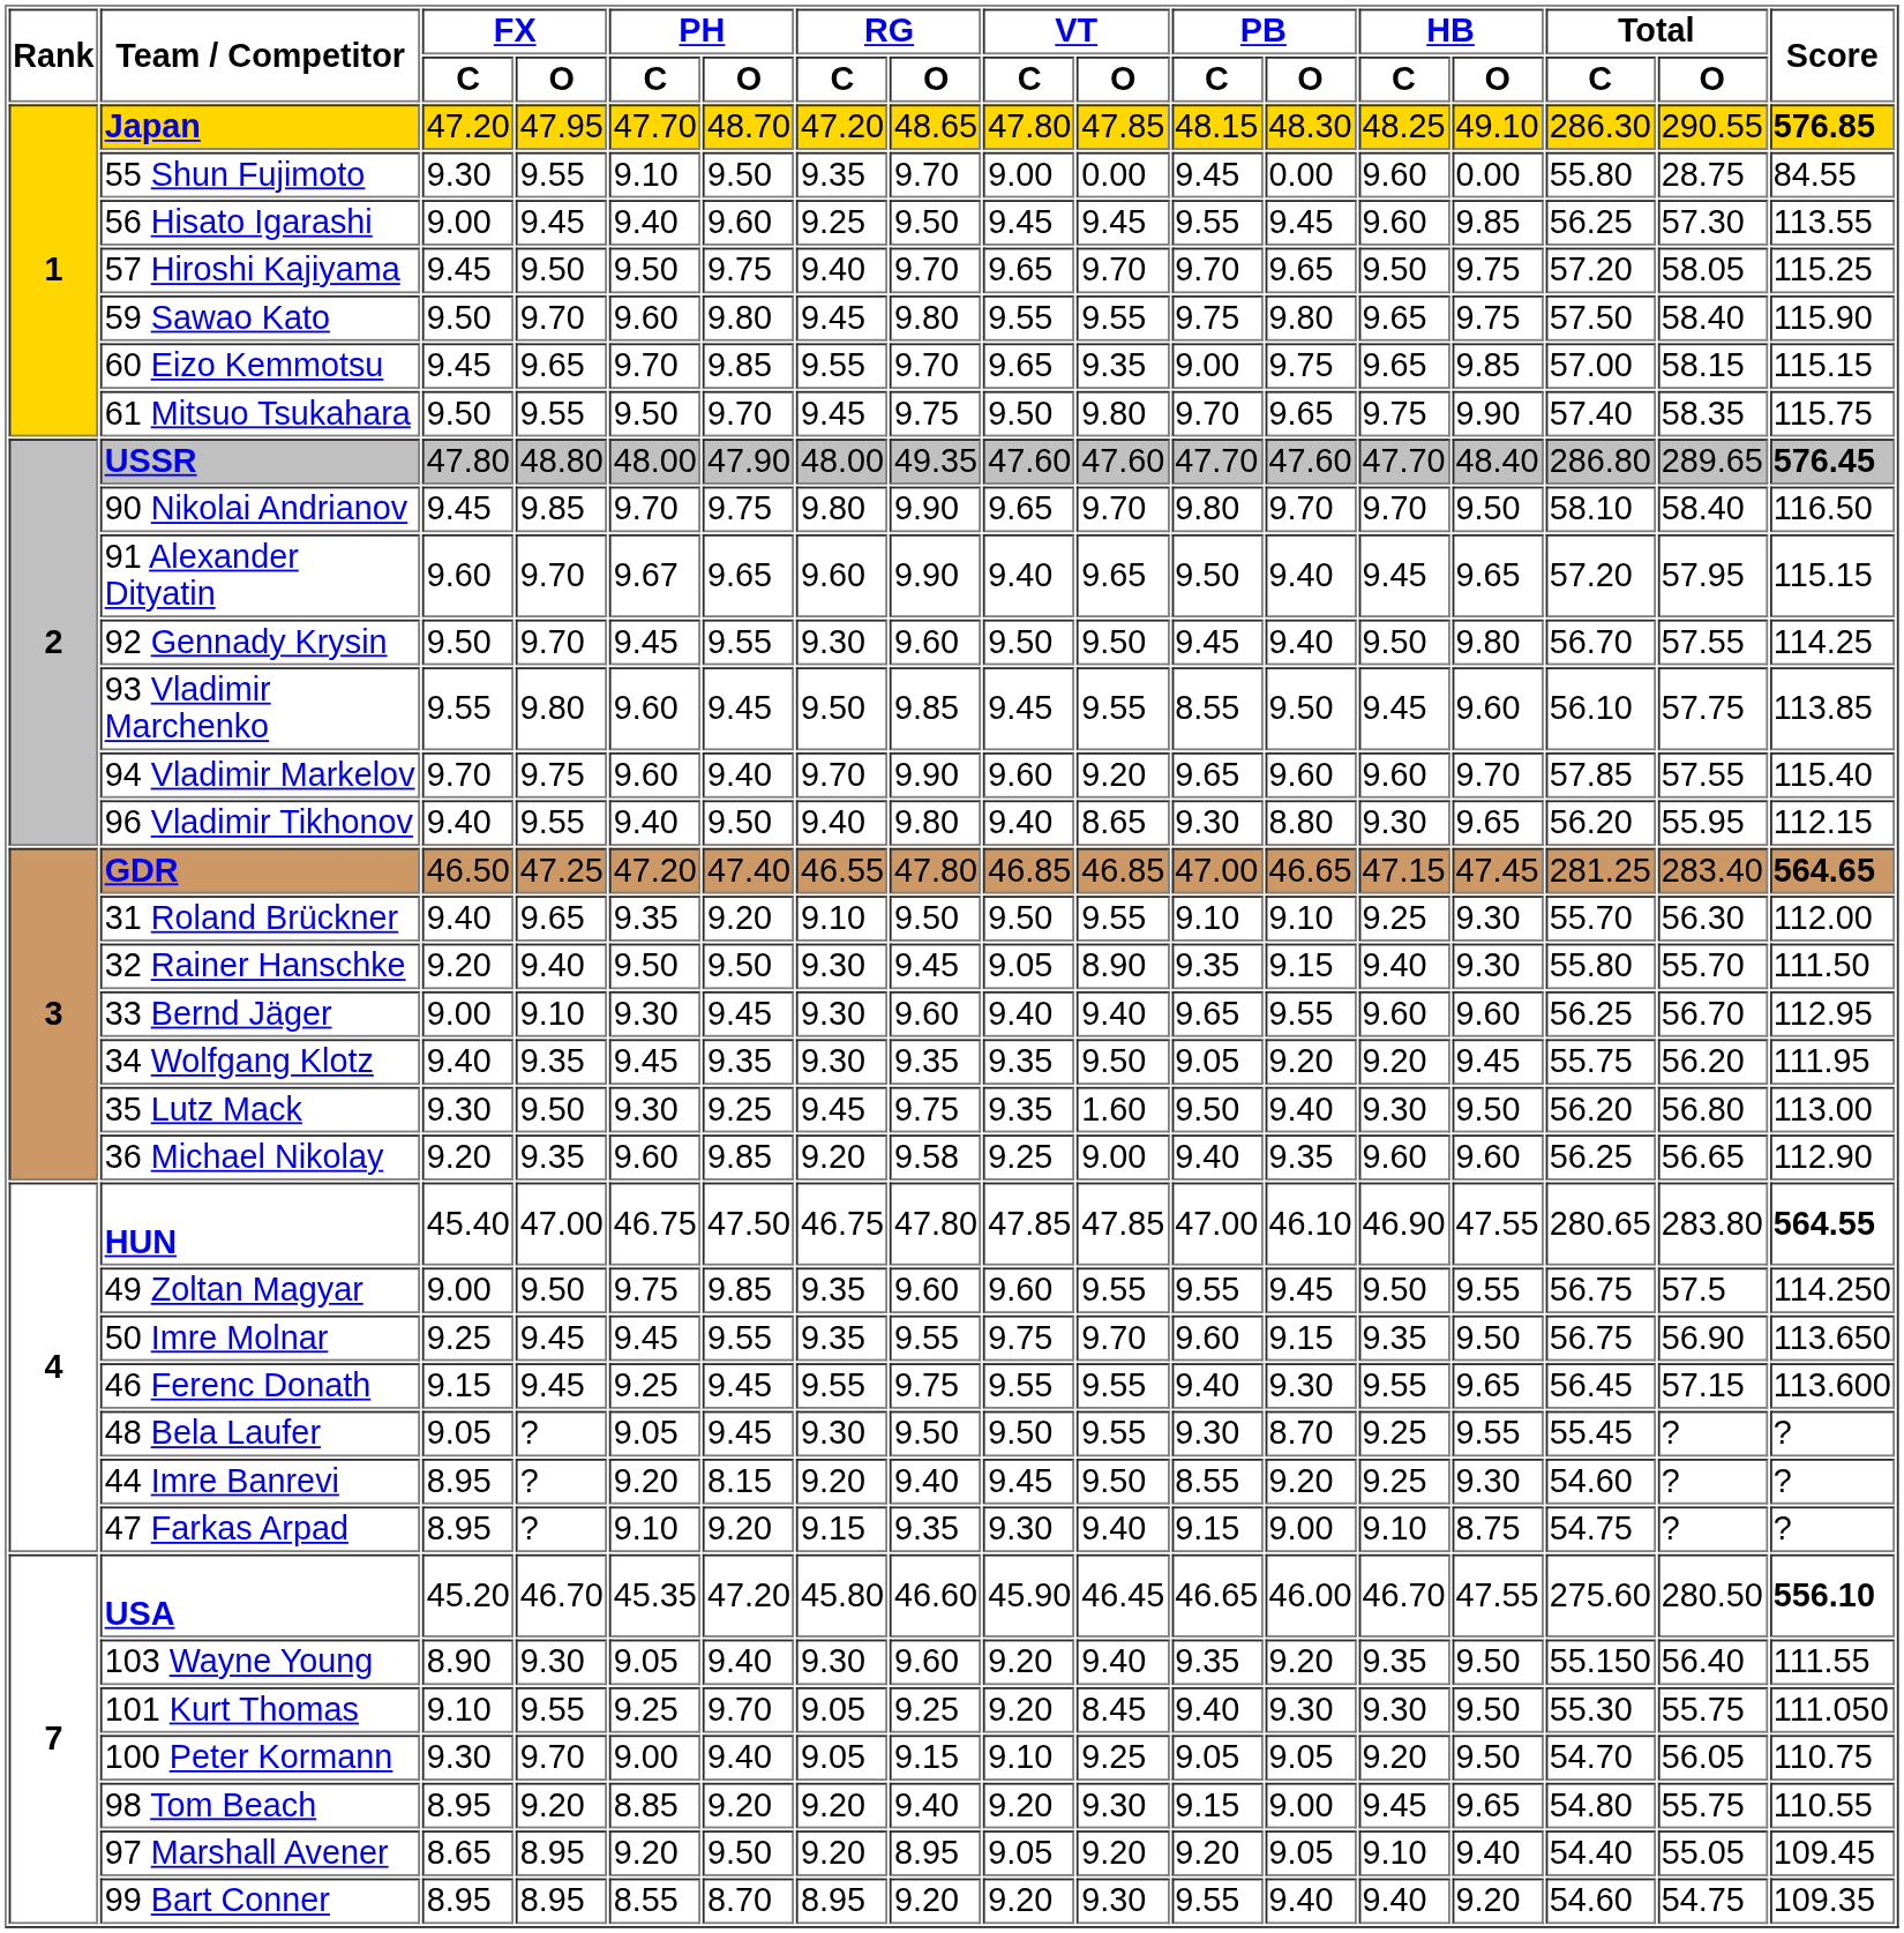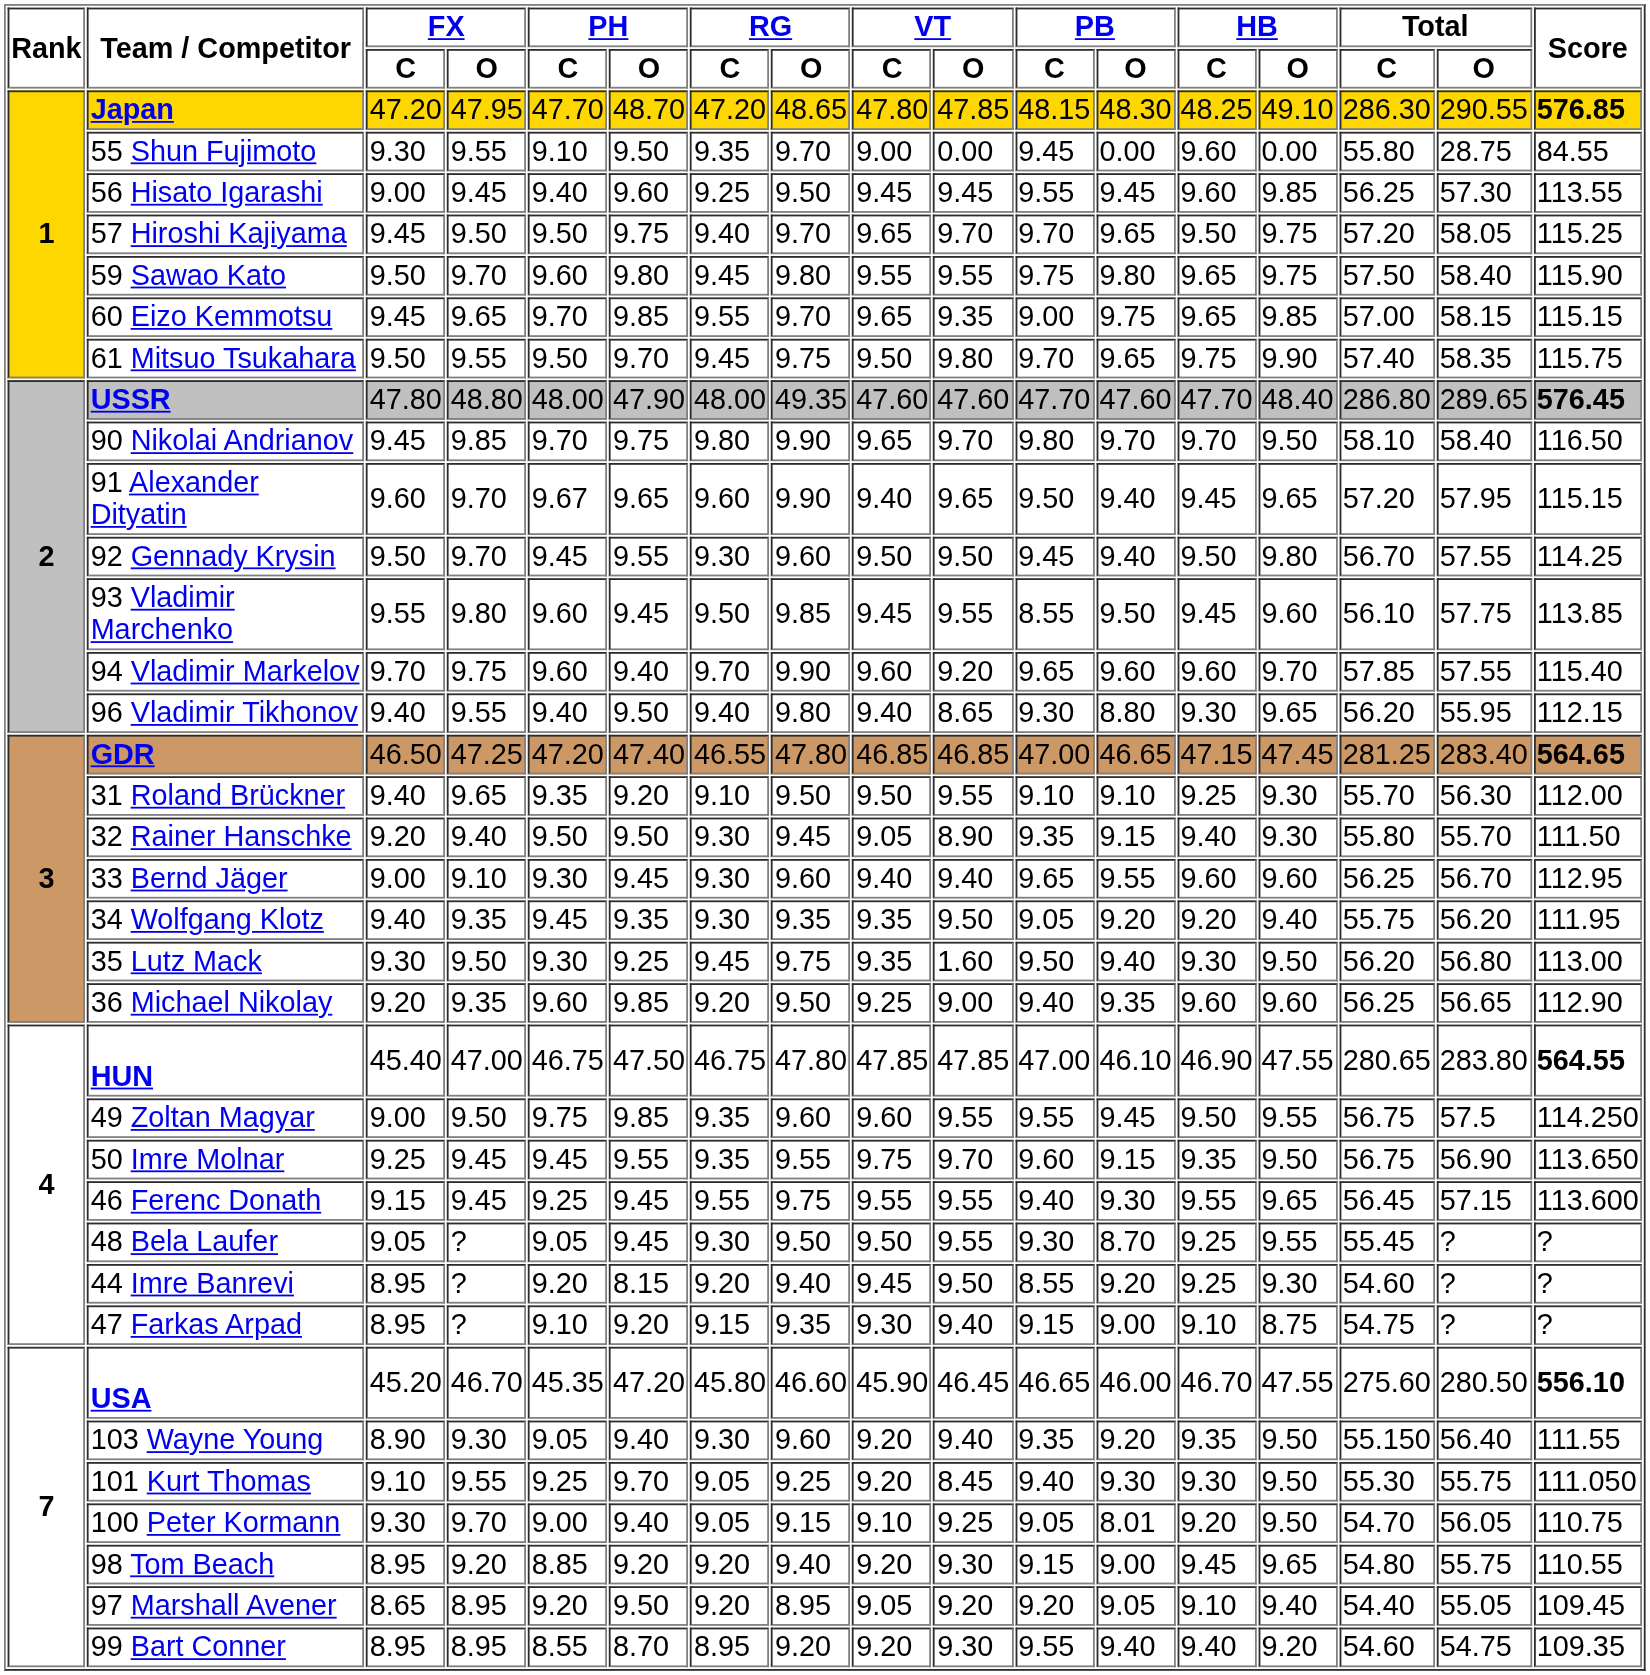 <table border=1 cellpadding=1 cellspacing=1>
 <tr>
 <th rowspan=2>Rank</th>
 <th rowspan=2 width=150px>Team / Competitor</th>
 <th colspan=2><a href='#'>FX</a></th>
 <th colspan=2><a href='#'>PH</a></th>
 <th colspan=2><a href='#'>RG</a></th>
 <th colspan=2><a href='#'>VT</a></th>
 <th colspan=2><a href='#'>PB</a></th>
 <th colspan=2><a href='#'>HB</a></th>
 <th colspan=2>Total</th>
 <th rowspan=2>Score</th>
 </tr>
 <tr>
 <th>C</th>
 <th>O</th>
 <th>C</th>
 <th>O</th>
 <th>C</th>
 <th>O</th>
 <th>C</th>
 <th>O</th>
 <th>C</th>
 <th>O</th>
 <th>C</th>
 <th>O</th>
 <th>C</th>
 <th>O</th>
 </tr>
 <tr bgcolor=gold>
 <td rowspan=7 align=center><strong>1</strong></td>
 <td> <strong><a href='#'>Japan</a></strong></td>
 <td>47.20</td>
 <td>47.95</td>
 <td>47.70</td>
 <td>48.70</td>
 <td>47.20</td>
 <td>48.65</td>
 <td>47.80</td>
 <td>47.85</td>
 <td>48.15</td>
 <td>48.30</td>
 <td>48.25</td>
 <td>49.10</td>
 <td>286.30</td>
 <td>290.55</td>
 <td><strong>576.85</strong></td>
 </tr>
 <tr>
 <td align=left>55 <a href='#'>Shun Fujimoto</a></td>
 <td>9.30</td>
 <td>9.55</td>
 <td>9.10</td>
 <td>9.50</td>
 <td>9.35</td>
 <td>9.70</td>
 <td>9.00</td>
 <td>0.00</td>
 <td>9.45</td>
 <td>0.00</td>
 <td>9.60</td>
 <td>0.00</td>
 <td>55.80</td>
 <td>28.75</td>
 <td>84.55</td>
 </tr>
 <tr>
 <td align=left>56 <a href='#'>Hisato Igarashi</a></td>
 <td>9.00</td>
 <td>9.45</td>
 <td>9.40</td>
 <td>9.60</td>
 <td>9.25</td>
 <td>9.50</td>
 <td>9.45</td>
 <td>9.45</td>
 <td>9.55</td>
 <td>9.45</td>
 <td>9.60</td>
 <td>9.85</td>
 <td>56.25</td>
 <td>57.30</td>
 <td>113.55</td>
 </tr>
 <tr>
 <td align=left>57 <a href='#'>Hiroshi Kajiyama</a></td>
 <td>9.45</td>
 <td>9.50</td>
 <td>9.50</td>
 <td>9.75</td>
 <td>9.40</td>
 <td>9.70</td>
 <td>9.65</td>
 <td>9.70</td>
 <td>9.70</td>
 <td>9.65</td>
 <td>9.50</td>
 <td>9.75</td>
 <td>57.20</td>
 <td>58.05</td>
 <td>115.25</td>
 </tr>
 <tr>
 <td align=left>59 <a href='#'>Sawao Kato</a></td>
 <td>9.50</td>
 <td>9.70</td>
 <td>9.60</td>
 <td>9.80</td>
 <td>9.45</td>
 <td>9.80</td>
 <td>9.55</td>
 <td>9.55</td>
 <td>9.75</td>
 <td>9.80</td>
 <td>9.65</td>
 <td>9.75</td>
 <td>57.50</td>
 <td>58.40</td>
 <td>115.90</td>
 </tr>
 <tr>
 <td align=left>60 <a href='#'>Eizo Kemmotsu</a></td>
 <td>9.45</td>
 <td>9.65</td>
 <td>9.70</td>
 <td>9.85</td>
 <td>9.55</td>
 <td>9.70</td>
 <td>9.65</td>
 <td>9.35</td>
 <td>9.00</td>
 <td>9.75</td>
 <td>9.65</td>
 <td>9.85</td>
 <td>57.00</td>
 <td>58.15</td>
 <td>115.15</td>
 </tr>
 <tr>
 <td align=left>61 <a href='#'>Mitsuo Tsukahara</a></td>
 <td>9.50</td>
 <td>9.55</td>
 <td>9.50</td>
 <td>9.70</td>
 <td>9.45</td>
 <td>9.75</td>
 <td>9.50</td>
 <td>9.80</td>
 <td>9.70</td>
 <td>9.65</td>
 <td>9.75</td>
 <td>9.90</td>
 <td>57.40</td>
 <td>58.35</td>
 <td>115.75</td>
 </tr>
 <tr bgcolor=silver>
 <td rowspan=7 align=center><strong>2</strong></td>
 <td> <strong><a href='#'>USSR</a></strong></td>
 <td>47.80</td>
 <td>48.80</td>
 <td>48.00</td>
 <td>47.90</td>
 <td>48.00</td>
 <td>49.35</td>
 <td>47.60</td>
 <td>47.60</td>
 <td>47.70</td>
 <td>47.60</td>
 <td>47.70</td>
 <td>48.40</td>
 <td>286.80</td>
 <td>289.65</td>
 <td><strong>576.45</strong></td>
 </tr>
 <tr>
 <td align=left>90 <a href='#'>Nikolai Andrianov</a></td>
 <td>9.45</td>
 <td>9.85</td>
 <td>9.70</td>
 <td>9.75</td>
 <td>9.80</td>
 <td>9.90</td>
 <td>9.65</td>
 <td>9.70</td>
 <td>9.80</td>
 <td>9.70</td>
 <td>9.70</td>
 <td>9.50</td>
 <td>58.10</td>
 <td>58.40</td>
 <td>116.50</td>
 </tr>
 <tr>
 <td align=left>91 <a href='#'>Alexander Dityatin</a></td>
 <td>9.60</td>
 <td>9.70</td>
 <td>9.67</td>
 <td>9.65</td>
 <td>9.60</td>
 <td>9.90</td>
 <td>9.40</td>
 <td>9.65</td>
 <td>9.50</td>
 <td>9.40</td>
 <td>9.45</td>
 <td>9.65</td>
 <td>57.20</td>
 <td>57.95</td>
 <td>115.15</td>
 </tr>
 <tr>
 <td align=left>92 <a href='#'>Gennady Krysin</a></td>
 <td>9.50</td>
 <td>9.70</td>
 <td>9.45</td>
 <td>9.55</td>
 <td>9.30</td>
 <td>9.60</td>
 <td>9.50</td>
 <td>9.50</td>
 <td>9.45</td>
 <td>9.40</td>
 <td>9.50</td>
 <td>9.80</td>
 <td>56.70</td>
 <td>57.55</td>
 <td>114.25</td>
 </tr>
 <tr>
 <td align=left>93 <a href='#'>Vladimir Marchenko</a></td>
 <td>9.55</td>
 <td>9.80</td>
 <td>9.60</td>
 <td>9.45</td>
 <td>9.50</td>
 <td>9.85</td>
 <td>9.45</td>
 <td>9.55</td>
 <td>8.55</td>
 <td>9.50</td>
 <td>9.45</td>
 <td>9.60</td>
 <td>56.10</td>
 <td>57.75</td>
 <td>113.85</td>
 </tr>
 <tr>
 <td align=left>94 <a href='#'>Vladimir Markelov</a></td>
 <td>9.70</td>
 <td>9.75</td>
 <td>9.60</td>
 <td>9.40</td>
 <td>9.70</td>
 <td>9.90</td>
 <td>9.60</td>
 <td>9.20</td>
 <td>9.65</td>
 <td>9.60</td>
 <td>9.60</td>
 <td>9.70</td>
 <td>57.85</td>
 <td>57.55</td>
 <td>115.40</td>
 </tr>
 <tr>
 <td align=left>96 <a href='#'>Vladimir Tikhonov</a></td>
 <td>9.40</td>
 <td>9.55</td>
 <td>9.40</td>
 <td>9.50</td>
 <td>9.40</td>
 <td>9.80</td>
 <td>9.40</td>
 <td>8.65</td>
 <td>9.30</td>
 <td>8.80</td>
 <td>9.30</td>
 <td>9.65</td>
 <td>56.20</td>
 <td>55.95</td>
 <td>112.15</td>
 </tr>
 <tr bgcolor=#CC9966>
 <td rowspan=7 align=center><strong>3</strong></td>
 <td> <strong><a href='#'>GDR</a></strong></td>
 <td>46.50</td>
 <td>47.25</td>
 <td>47.20</td>
 <td>47.40</td>
 <td>46.55</td>
 <td>47.80</td>
 <td>46.85</td>
 <td>46.85</td>
 <td>47.00</td>
 <td>46.65</td>
 <td>47.15</td>
 <td>47.45</td>
 <td>281.25</td>
 <td>283.40</td>
 <td><strong>564.65</strong></td>
 </tr>
 <tr>
 <td align=left>31 <a href='#'>Roland Brückner</a></td>
 <td>9.40</td>
 <td>9.65</td>
 <td>9.35</td>
 <td>9.20</td>
 <td>9.10</td>
 <td>9.50</td>
 <td>9.50</td>
 <td>9.55</td>
 <td>9.10</td>
 <td>9.10</td>
 <td>9.25</td>
 <td>9.30</td>
 <td>55.70</td>
 <td>56.30</td>
 <td>112.00</td>
 </tr>
 <tr>
 <td align=left>32 <a href='#'>Rainer Hanschke</a></td>
 <td>9.20</td>
 <td>9.40</td>
 <td>9.50</td>
 <td>9.50</td>
 <td>9.30</td>
 <td>9.45</td>
 <td>9.05</td>
 <td>8.90</td>
 <td>9.35</td>
 <td>9.15</td>
 <td>9.40</td>
 <td>9.30</td>
 <td>55.80</td>
 <td>55.70</td>
 <td>111.50</td>
 </tr>
 <tr>
 <td align=left>33 <a href='#'>Bernd Jäger</a></td>
 <td>9.00</td>
 <td>9.10</td>
 <td>9.30</td>
 <td>9.45</td>
 <td>9.30</td>
 <td>9.60</td>
 <td>9.40</td>
 <td>9.40</td>
 <td>9.65</td>
 <td>9.55</td>
 <td>9.60</td>
 <td>9.60</td>
 <td>56.25</td>
 <td>56.70</td>
 <td>112.95</td>
 </tr>
 <tr>
 <td align=left>34 <a href='#'>Wolfgang Klotz</a></td>
 <td>9.40</td>
 <td>9.35</td>
 <td>9.45</td>
 <td>9.35</td>
 <td>9.30</td>
 <td>9.35</td>
 <td>9.35</td>
 <td>9.50</td>
 <td>9.05</td>
 <td>9.20</td>
 <td>9.20</td>
-<td>9.45</td>
+<td>9.40</td>
 <td>55.75</td>
 <td>56.20</td>
 <td>111.95</td>
 </tr>
 <tr>
 <td align=left>35 <a href='#'>Lutz Mack</a></td>
 <td>9.30</td>
 <td>9.50</td>
 <td>9.30</td>
 <td>9.25</td>
 <td>9.45</td>
 <td>9.75</td>
 <td>9.35</td>
 <td>1.60</td>
 <td>9.50</td>
 <td>9.40</td>
 <td>9.30</td>
 <td>9.50</td>
 <td>56.20</td>
 <td>56.80</td>
 <td>113.00</td>
 </tr>
 <tr>
 <td align=left>36 <a href='#'>Michael Nikolay</a></td>
 <td>9.20</td>
 <td>9.35</td>
 <td>9.60</td>
 <td>9.85</td>
 <td>9.20</td>
-<td>9.58</td>
+<td>9.50</td>
 <td>9.25</td>
 <td>9.00</td>
 <td>9.40</td>
 <td>9.35</td>
 <td>9.60</td>
 <td>9.60</td>
 <td>56.25</td>
 <td>56.65</td>
 <td>112.90</td>
 </tr>
 <tr>
 <td rowspan=7 align=center><strong>4</strong></td>
 <td><br><strong><a href='#'>HUN</a></strong></td>
 <td>45.40</td>
 <td>47.00</td>
 <td>46.75</td>
 <td>47.50</td>
 <td>46.75</td>
 <td>47.80</td>
 <td>47.85</td>
 <td>47.85</td>
 <td>47.00</td>
 <td>46.10</td>
 <td>46.90</td>
 <td>47.55</td>
 <td>280.65</td>
 <td>283.80</td>
 <td><strong>564.55</strong></td>
 </tr>
 <tr>
 <td align=left>49 <a href='#'>Zoltan Magyar</a></td>
 <td>9.00</td>
 <td>9.50</td>
 <td>9.75</td>
 <td>9.85</td>
 <td>9.35</td>
 <td>9.60</td>
 <td>9.60</td>
 <td>9.55</td>
 <td>9.55</td>
 <td>9.45</td>
 <td>9.50</td>
 <td>9.55</td>
 <td>56.75</td>
 <td>57.5</td>
 <td>114.250</td>
 </tr>
 <tr>
 <td align=left>50 <a href='#'>Imre Molnar</a></td>
 <td>9.25</td>
 <td>9.45</td>
 <td>9.45</td>
 <td>9.55</td>
 <td>9.35</td>
 <td>9.55</td>
 <td>9.75</td>
 <td>9.70</td>
 <td>9.60</td>
 <td>9.15</td>
 <td>9.35</td>
 <td>9.50</td>
 <td>56.75</td>
 <td>56.90</td>
 <td>113.650</td>
 </tr>
 <tr>
 <td align=left>46 <a href='#'>Ferenc Donath</a></td>
 <td>9.15</td>
 <td>9.45</td>
 <td>9.25</td>
 <td>9.45</td>
 <td>9.55</td>
 <td>9.75</td>
 <td>9.55</td>
 <td>9.55</td>
 <td>9.40</td>
 <td>9.30</td>
 <td>9.55</td>
 <td>9.65</td>
 <td>56.45</td>
 <td>57.15</td>
 <td>113.600</td>
 </tr>
 <tr>
 <td align=left>48 <a href='#'>Bela Laufer</a></td>
 <td>9.05</td>
 <td>?</td>
 <td>9.05</td>
 <td>9.45</td>
 <td>9.30</td>
 <td>9.50</td>
 <td>9.50</td>
 <td>9.55</td>
 <td>9.30</td>
 <td>8.70</td>
 <td>9.25</td>
 <td>9.55</td>
 <td>55.45</td>
 <td>?</td>
 <td>?</td>
 </tr>
 <tr>
 <td align=left>44 <a href='#'>Imre Banrevi</a></td>
 <td>8.95</td>
 <td>?</td>
 <td>9.20</td>
 <td>8.15</td>
 <td>9.20</td>
 <td>9.40</td>
 <td>9.45</td>
 <td>9.50</td>
 <td>8.55</td>
 <td>9.20</td>
 <td>9.25</td>
 <td>9.30</td>
 <td>54.60</td>
 <td>?</td>
 <td>?</td>
 </tr>
 <tr>
 <td align=left>47 <a href='#'>Farkas Arpad</a></td>
 <td>8.95</td>
 <td>?</td>
 <td>9.10</td>
 <td>9.20</td>
 <td>9.15</td>
 <td>9.35</td>
 <td>9.30</td>
 <td>9.40</td>
 <td>9.15</td>
 <td>9.00</td>
 <td>9.10</td>
 <td>8.75</td>
 <td>54.75</td>
 <td>?</td>
 <td>?</td>
 </tr>
 <tr>
 <td rowspan=7 align=center><strong>7</strong></td>
 <td><br><strong><a href='#'>USA</a></strong></td>
 <td>45.20</td>
 <td>46.70</td>
 <td>45.35</td>
 <td>47.20</td>
 <td>45.80</td>
 <td>46.60</td>
 <td>45.90</td>
 <td>46.45</td>
 <td>46.65</td>
 <td>46.00</td>
 <td>46.70</td>
 <td>47.55</td>
 <td>275.60</td>
 <td>280.50</td>
 <td><strong>556.10</strong></td>
 </tr>
 <tr>
 <td align=left>103 <a href='#'>Wayne Young</a></td>
 <td>8.90</td>
 <td>9.30</td>
 <td>9.05</td>
 <td>9.40</td>
 <td>9.30</td>
 <td>9.60</td>
 <td>9.20</td>
 <td>9.40</td>
 <td>9.35</td>
 <td>9.20</td>
 <td>9.35</td>
 <td>9.50</td>
 <td>55.150</td>
 <td>56.40</td>
 <td>111.55</td>
 </tr>
 <tr>
 <td align=left>101 <a href='#'>Kurt Thomas</a></td>
 <td>9.10</td>
 <td>9.55</td>
 <td>9.25</td>
 <td>9.70</td>
 <td>9.05</td>
 <td>9.25</td>
 <td>9.20</td>
 <td>8.45</td>
 <td>9.40</td>
 <td>9.30</td>
 <td>9.30</td>
 <td>9.50</td>
 <td>55.30</td>
 <td>55.75</td>
 <td>111.050</td>
 </tr>
 <tr>
 <td align=left>100 <a href='#'>Peter Kormann</a></td>
 <td>9.30</td>
 <td>9.70</td>
 <td>9.00</td>
 <td>9.40</td>
 <td>9.05</td>
 <td>9.15</td>
 <td>9.10</td>
 <td>9.25</td>
 <td>9.05</td>
-<td>9.05</td>
+<td>8.01</td>
 <td>9.20</td>
 <td>9.50</td>
 <td>54.70</td>
 <td>56.05</td>
 <td>110.75</td>
 </tr>
 <tr>
 <td align=left>98 <a href='#'>Tom Beach</a></td>
 <td>8.95</td>
 <td>9.20</td>
 <td>8.85</td>
 <td>9.20</td>
 <td>9.20</td>
 <td>9.40</td>
 <td>9.20</td>
 <td>9.30</td>
 <td>9.15</td>
 <td>9.00</td>
 <td>9.45</td>
 <td>9.65</td>
 <td>54.80</td>
 <td>55.75</td>
 <td>110.55</td>
 </tr>
 <tr>
 <td align=left>97 <a href='#'>Marshall Avener</a></td>
 <td>8.65</td>
 <td>8.95</td>
 <td>9.20</td>
 <td>9.50</td>
 <td>9.20</td>
 <td>8.95</td>
 <td>9.05</td>
 <td>9.20</td>
 <td>9.20</td>
 <td>9.05</td>
 <td>9.10</td>
 <td>9.40</td>
 <td>54.40</td>
 <td>55.05</td>
 <td>109.45</td>
 </tr>
 <tr>
 <td align=left>99 <a href='#'>Bart Conner</a></td>
 <td>8.95</td>
 <td>8.95</td>
 <td>8.55</td>
 <td>8.70</td>
 <td>8.95</td>
 <td>9.20</td>
 <td>9.20</td>
 <td>9.30</td>
 <td>9.55</td>
 <td>9.40</td>
 <td>9.40</td>
 <td>9.20</td>
 <td>54.60</td>
 <td>54.75</td>
 <td>109.35</td>
 </tr>
 </table>
